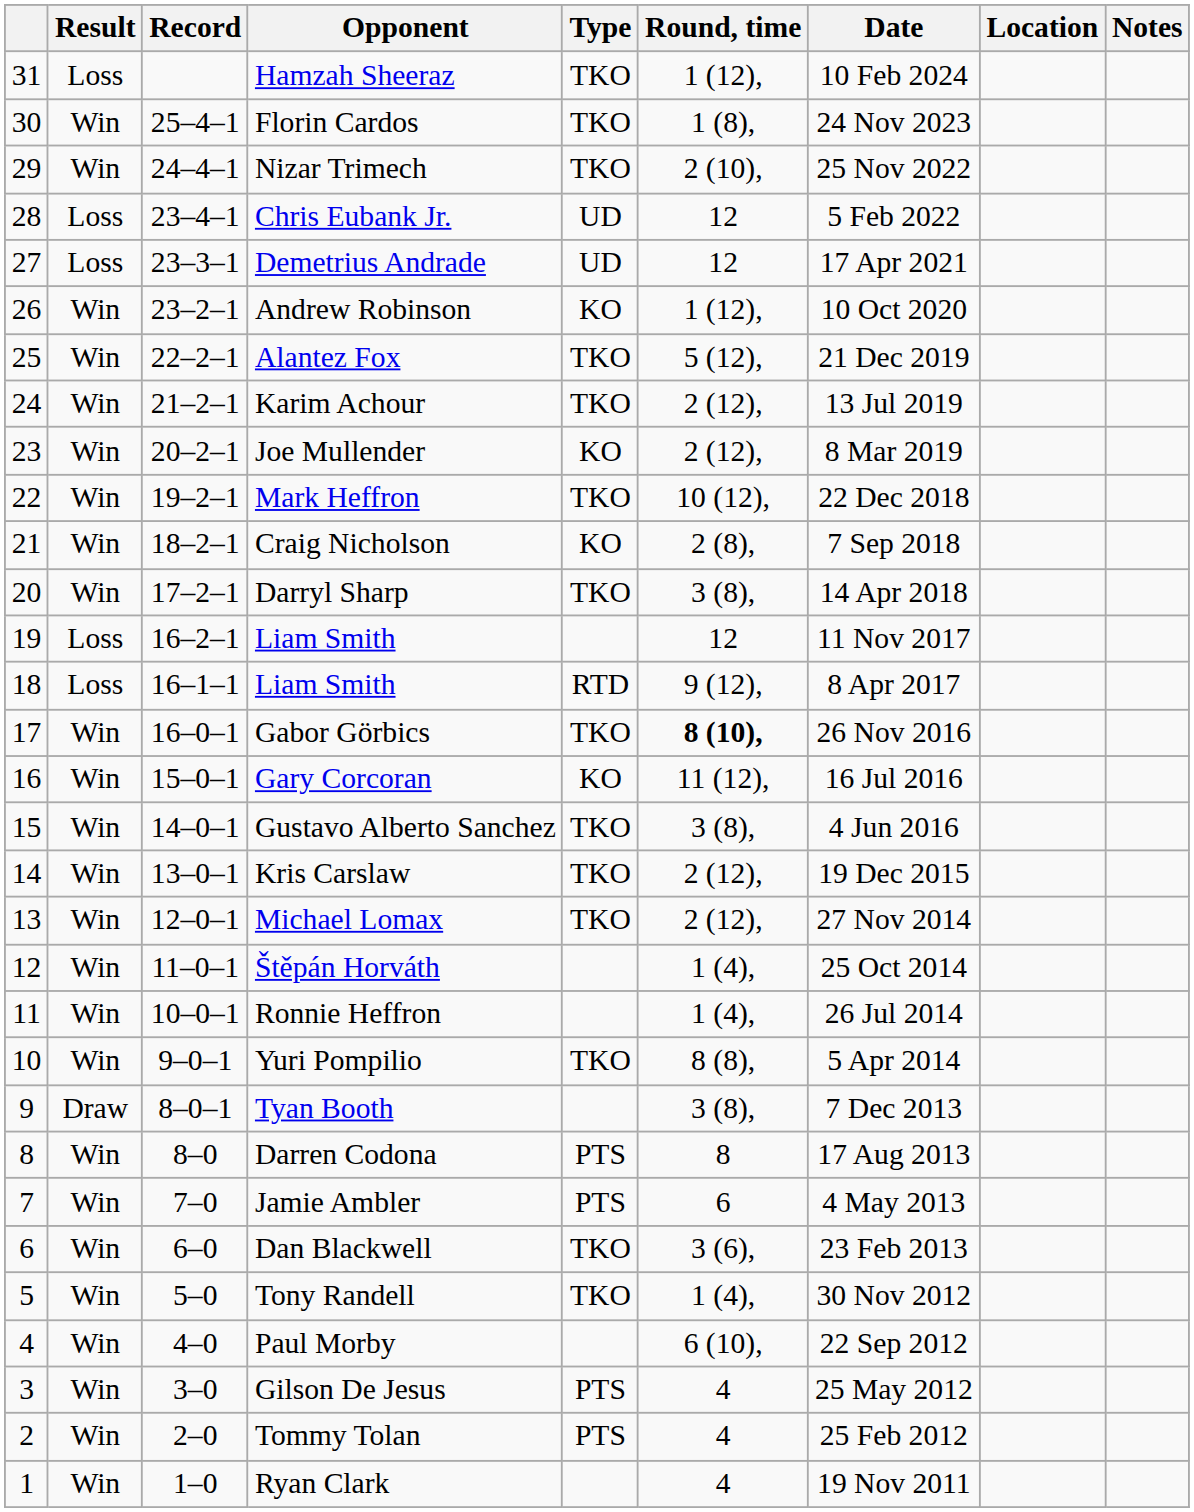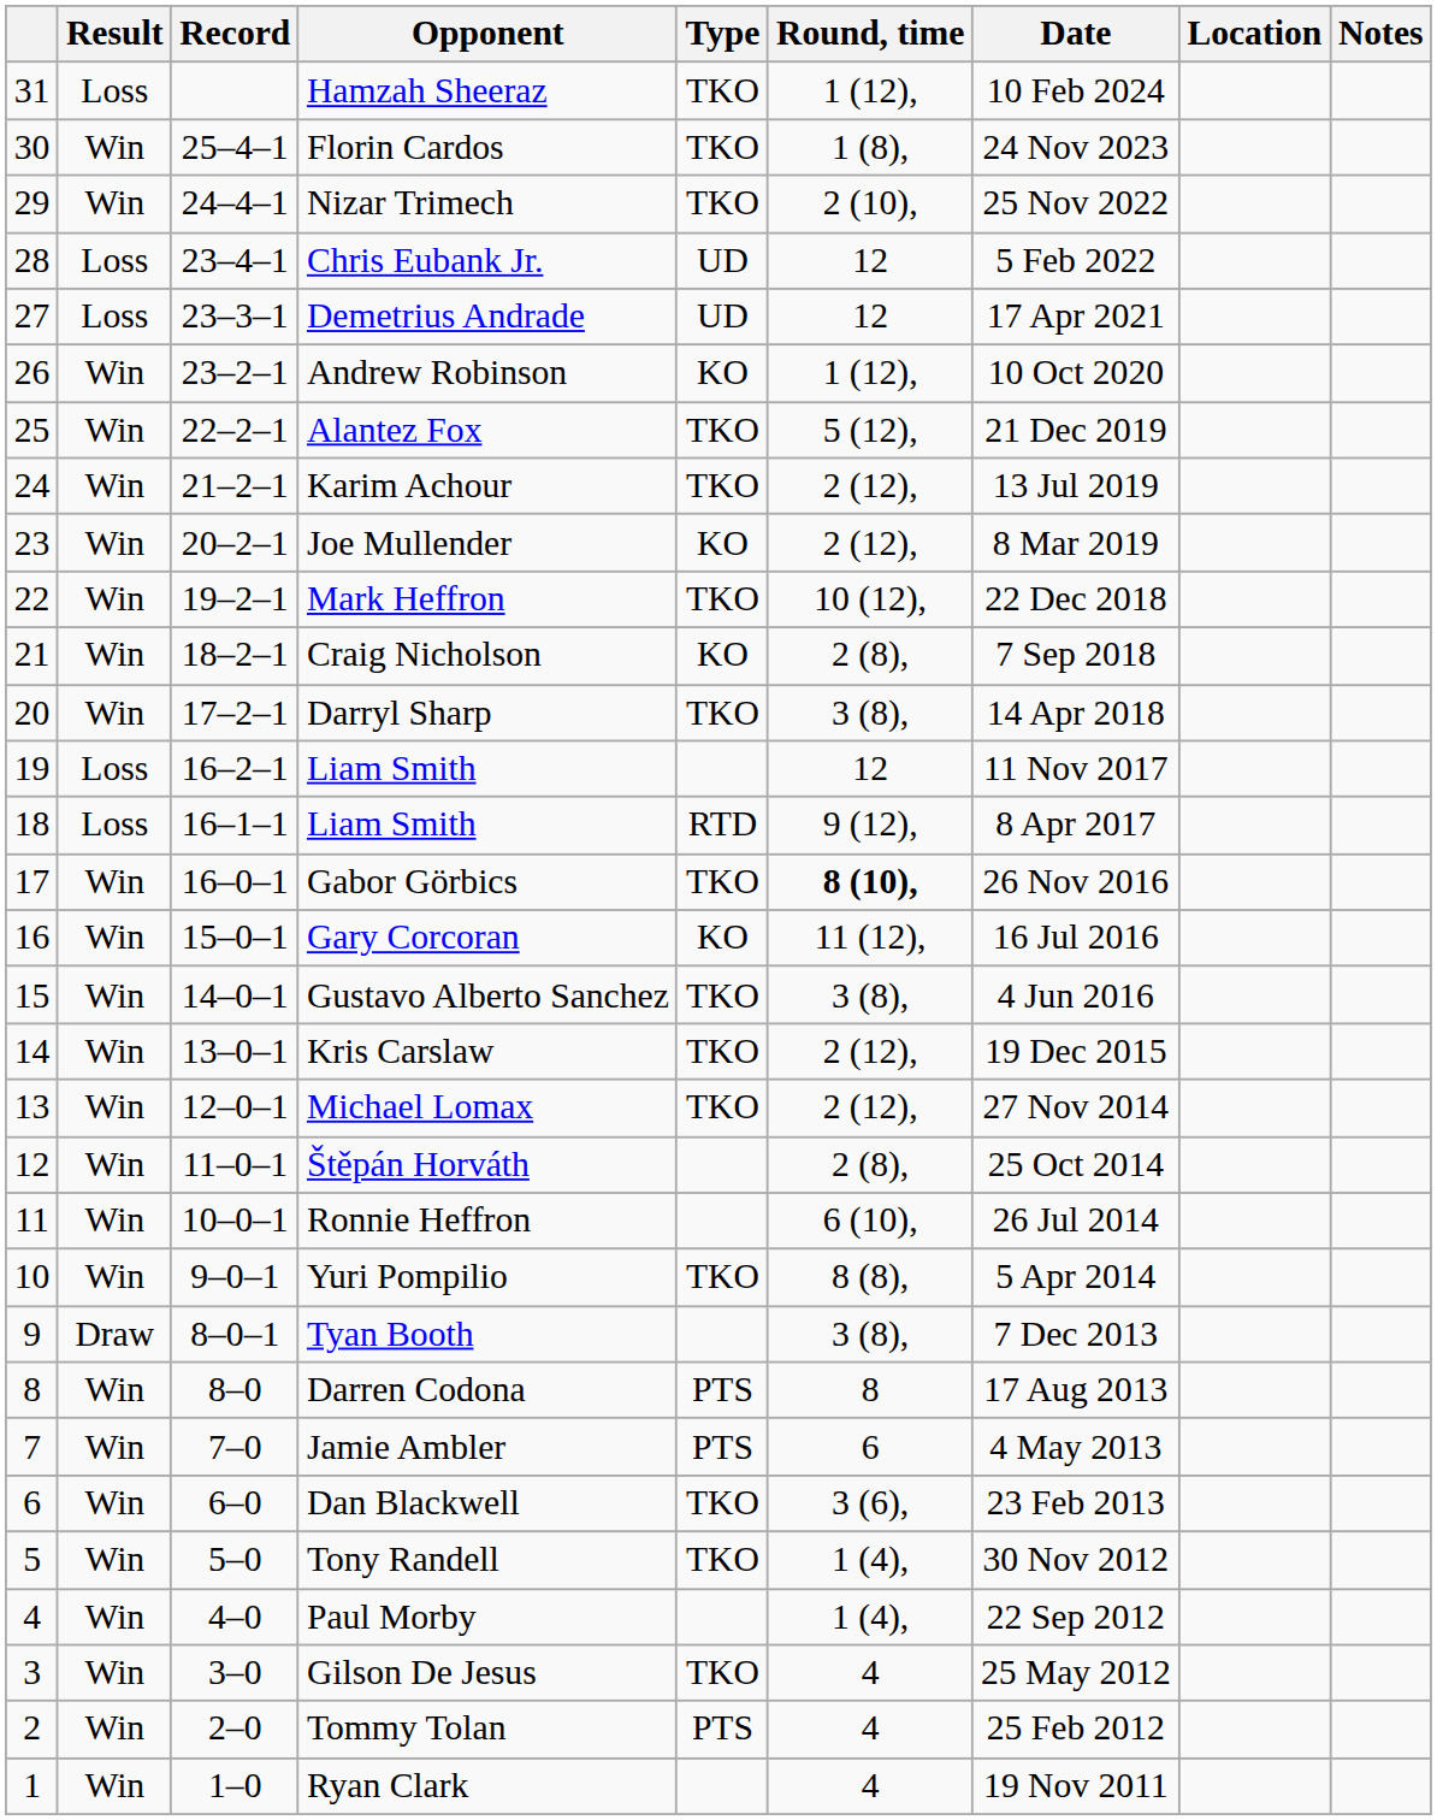 <table class="wikitable" style="text-align:center">
 <tr>
 <th></th>
 <th>Result</th>
 <th>Record</th>
 <th>Opponent</th>
 <th>Type</th>
 <th>Round, time</th>
 <th>Date</th>
 <th>Location</th>
 <th>Notes</th>
 </tr>
 <tr>
 <td>31</td>
 <td>Loss</td>
 <td></td>
 <td style="text-align:left;"><a href='#'>Hamzah Sheeraz</a></td>
 <td>TKO</td>
 <td>1 (12), </td>
 <td>10 Feb 2024</td>
 <td style="text-align:left;"></td>
 <td style="text-align:left;"></td>
 </tr>
 <tr>
 <td>30</td>
 <td>Win</td>
 <td>25–4–1</td>
 <td style="text-align:left;">Florin Cardos</td>
 <td>TKO</td>
 <td>1 (8), </td>
 <td>24 Nov 2023</td>
 <td style="text-align:left;"></td>
 <td></td>
 </tr>
 <tr>
 <td>29</td>
 <td>Win</td>
 <td>24–4–1</td>
 <td style="text-align:left;">Nizar Trimech</td>
 <td>TKO</td>
 <td>2 (10), </td>
 <td>25 Nov 2022</td>
 <td style="text-align:left;"></td>
 <td></td>
 </tr>
 <tr>
 <td>28</td>
 <td>Loss</td>
 <td>23–4–1</td>
 <td style="text-align:left;"><a href='#'>Chris Eubank Jr.</a></td>
 <td>UD</td>
 <td>12</td>
 <td>5 Feb 2022</td>
 <td style="text-align:left;"></td>
 <td></td>
 </tr>
 <tr>
 <td>27</td>
 <td>Loss</td>
 <td>23–3–1</td>
 <td style="text-align:left;"><a href='#'>Demetrius Andrade</a></td>
 <td>UD</td>
 <td>12</td>
 <td>17 Apr 2021</td>
 <td style="text-align:left;"></td>
 <td style="text-align:left;"></td>
 </tr>
 <tr>
 <td>26</td>
 <td>Win</td>
 <td>23–2–1</td>
 <td style="text-align:left;">Andrew Robinson</td>
 <td>KO</td>
 <td>1 (12), </td>
 <td>10 Oct 2020</td>
 <td style="text-align:left;"></td>
 <td style="text-align:left;"></td>
 </tr>
 <tr>
 <td>25</td>
 <td>Win</td>
 <td>22–2–1</td>
 <td style="text-align:left;"><a href='#'>Alantez Fox</a></td>
 <td>TKO</td>
 <td>5 (12), </td>
 <td>21 Dec 2019</td>
 <td style="text-align:left;"></td>
 <td style="text-align:left;"></td>
 </tr>
 <tr>
 <td>24</td>
 <td>Win</td>
 <td>21–2–1</td>
 <td style="text-align:left;">Karim Achour</td>
 <td>TKO</td>
 <td>2 (12), </td>
 <td>13 Jul 2019</td>
 <td style="text-align:left;"></td>
 <td style="text-align:left;"></td>
 </tr>
 <tr>
 <td>23</td>
 <td>Win</td>
 <td>20–2–1</td>
 <td style="text-align:left;">Joe Mullender</td>
 <td>KO</td>
 <td>2 (12), </td>
 <td>8 Mar 2019</td>
 <td style="text-align:left;"></td>
 <td style="text-align:left;"></td>
 </tr>
 <tr>
 <td>22</td>
 <td>Win</td>
 <td>19–2–1</td>
 <td style="text-align:left;"><a href='#'>Mark Heffron</a></td>
 <td>TKO</td>
 <td>10 (12), </td>
 <td>22 Dec 2018</td>
 <td style="text-align:left;"></td>
 <td style="text-align:left;"></td>
 </tr>
 <tr>
 <td>21</td>
 <td>Win</td>
 <td>18–2–1</td>
 <td style="text-align:left;">Craig Nicholson</td>
 <td>KO</td>
 <td>2 (8), </td>
 <td>7 Sep 2018</td>
 <td style="text-align:left;"></td>
 <td></td>
 </tr>
 <tr>
 <td>20</td>
 <td>Win</td>
 <td>17–2–1</td>
 <td style="text-align:left;">Darryl Sharp</td>
 <td>TKO</td>
 <td>3 (8), </td>
 <td>14 Apr 2018</td>
 <td style="text-align:left;"></td>
 <td></td>
 </tr>
 <tr>
 <td>19</td>
 <td>Loss</td>
 <td>16–2–1</td>
 <td style="text-align:left;"><a href='#'>Liam Smith</a></td>
 <td></td>
 <td>12</td>
 <td>11 Nov 2017</td>
 <td style="text-align:left;"></td>
 <td></td>
 </tr>
 <tr>
 <td>18</td>
 <td>Loss</td>
 <td>16–1–1</td>
 <td style="text-align:left;"><a href='#'>Liam Smith</a></td>
 <td>RTD</td>
 <td>9 (12), </td>
 <td>8 Apr 2017</td>
 <td style="text-align:left;"></td>
 <td style="text-align:left;"></td>
 </tr>
 <tr>
 <td>17</td>
 <td>Win</td>
 <td>16–0–1</td>
 <td style="text-align:left;">Gabor Görbics</td>
 <td>TKO</td>
 <td><strong>8 (10), </strong></td>
 <td>26 Nov 2016</td>
 <td style="text-align:left;"></td>
 <td style="text-align:left;"></td>
 </tr>
 <tr>
 <td>16</td>
 <td>Win</td>
 <td>15–0–1</td>
 <td style="text-align:left;"><a href='#'>Gary Corcoran</a></td>
 <td>KO</td>
 <td>11 (12), </td>
 <td>16 Jul 2016</td>
 <td style="text-align:left;"></td>
 <td style="text-align:left;"></td>
 </tr>
 <tr>
 <td>15</td>
 <td>Win</td>
 <td>14–0–1</td>
 <td style="text-align:left;">Gustavo Alberto Sanchez</td>
 <td>TKO</td>
 <td>3 (8), </td>
 <td>4 Jun 2016</td>
 <td style="text-align:left;"></td>
 <td></td>
 </tr>
 <tr>
 <td>14</td>
 <td>Win</td>
 <td>13–0–1</td>
 <td style="text-align:left;">Kris Carslaw</td>
 <td>TKO</td>
 <td>2 (12), </td>
 <td>19 Dec 2015</td>
 <td style="text-align:left;"></td>
 <td style="text-align:left;"></td>
 </tr>
 <tr>
 <td>13</td>
 <td>Win</td>
 <td>12–0–1</td>
 <td style="text-align:left;"><a href='#'>Michael Lomax</a></td>
 <td>TKO</td>
 <td>2 (12), </td>
 <td>27 Nov 2014</td>
 <td style="text-align:left;"></td>
 <td style="text-align:left;"></td>
 </tr>
 <tr>
 <td>12</td>
 <td>Win</td>
 <td>11–0–1</td>
 <td style="text-align:left;"><a href='#'>Štěpán Horváth</a></td>
 <td></td>
-<td>1 (4), </td>
+<td>2 (8), </td>
 <td>25 Oct 2014</td>
 <td style="text-align:left;"></td>
 <td></td>
 </tr>
 <tr>
 <td>11</td>
 <td>Win</td>
 <td>10–0–1</td>
 <td style="text-align:left;">Ronnie Heffron</td>
 <td></td>
-<td>1 (4), </td>
+<td>6 (10), </td>
 <td>26 Jul 2014</td>
 <td style="text-align:left;"></td>
 <td></td>
 </tr>
 <tr>
 <td>10</td>
 <td>Win</td>
 <td>9–0–1</td>
 <td style="text-align:left;">Yuri Pompilio</td>
 <td>TKO</td>
 <td>8 (8), </td>
 <td>5 Apr 2014</td>
 <td style="text-align:left;"></td>
 <td></td>
 </tr>
 <tr>
 <td>9</td>
 <td>Draw</td>
 <td>8–0–1</td>
 <td style="text-align:left;"><a href='#'>Tyan Booth</a></td>
 <td></td>
 <td>3 (8), </td>
 <td>7 Dec 2013</td>
 <td style="text-align:left;"></td>
 <td style="text-align:left;"></td>
 </tr>
 <tr>
 <td>8</td>
 <td>Win</td>
 <td>8–0</td>
 <td style="text-align:left;">Darren Codona</td>
 <td>PTS</td>
 <td>8</td>
 <td>17 Aug 2013</td>
 <td style="text-align:left;"></td>
 <td></td>
 </tr>
 <tr>
 <td>7</td>
 <td>Win</td>
 <td>7–0</td>
 <td style="text-align:left;">Jamie Ambler</td>
 <td>PTS</td>
 <td>6</td>
 <td>4 May 2013</td>
 <td style="text-align:left;"></td>
 <td></td>
 </tr>
 <tr>
 <td>6</td>
 <td>Win</td>
 <td>6–0</td>
 <td style="text-align:left;">Dan Blackwell</td>
 <td>TKO</td>
 <td>3 (6), </td>
 <td>23 Feb 2013</td>
 <td style="text-align:left;"></td>
 <td></td>
 </tr>
 <tr>
 <td>5</td>
 <td>Win</td>
 <td>5–0</td>
 <td style="text-align:left;">Tony Randell</td>
 <td>TKO</td>
 <td>1 (4), </td>
 <td>30 Nov 2012</td>
 <td align=left></td>
 <td></td>
 </tr>
 <tr>
 <td>4</td>
 <td>Win</td>
 <td>4–0</td>
 <td style="text-align:left;">Paul Morby</td>
 <td></td>
-<td>6 (10), </td>
+<td>1 (4), </td>
 <td>22 Sep 2012</td>
 <td style="text-align:left;"></td>
 <td></td>
 </tr>
 <tr>
 <td>3</td>
 <td>Win</td>
 <td>3–0</td>
 <td style="text-align:left;">Gilson De Jesus</td>
-<td>PTS</td>
+<td>TKO</td>
 <td>4</td>
 <td>25 May 2012</td>
 <td style="text-align:left;"></td>
 <td></td>
 </tr>
 <tr>
 <td>2</td>
 <td>Win</td>
 <td>2–0</td>
 <td style="text-align:left;">Tommy Tolan</td>
 <td>PTS</td>
 <td>4</td>
 <td>25 Feb 2012</td>
 <td style="text-align:left;"></td>
 <td></td>
 </tr>
 <tr>
 <td>1</td>
 <td>Win</td>
 <td>1–0</td>
 <td style="text-align:left;">Ryan Clark</td>
 <td></td>
 <td>4</td>
 <td>19 Nov 2011</td>
 <td style="text-align:left;"></td>
 <td></td>
 </tr>
 </table>
